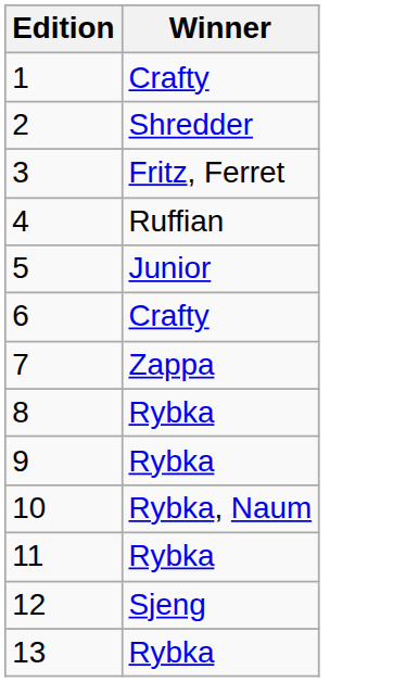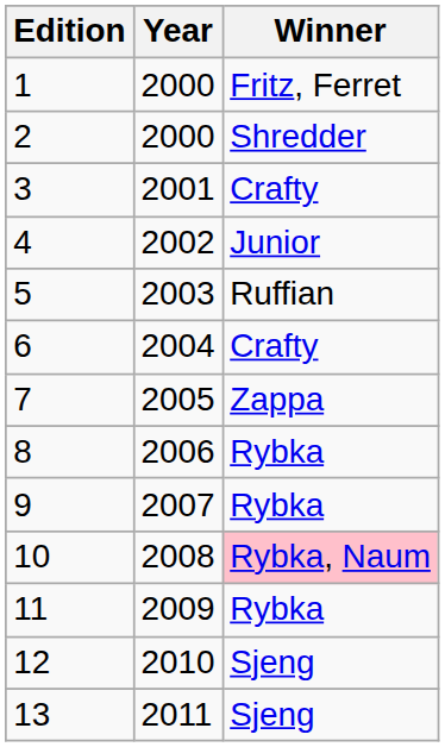 <table class="wikitable">
 <tr>
 <th>Edition</th>
+<th>Year</th>
 <th>Winner</th>
 </tr>
 <tr>
 <td>1</td>
-<td><a href='#'>Crafty</a></td>
+<td>2000</td>
+<td><a href='#'>Fritz</a>, Ferret</td>
 </tr>
 <tr>
 <td>2</td>
+<td>2000</td>
 <td><a href='#'>Shredder</a></td>
 </tr>
 <tr>
 <td>3</td>
-<td><a href='#'>Fritz</a>, Ferret</td>
+<td>2001</td>
+<td><a href='#'>Crafty</a></td>
 </tr>
 <tr>
 <td>4</td>
+<td>2002</td>
+<td><a href='#'>Junior</a></td>
+</tr>
+<tr>
+<td>5</td>
+<td>2003</td>
 <td>Ruffian</td>
 </tr>
 <tr>
-<td>5</td>
-<td><a href='#'>Junior</a></td>
-</tr>
-<tr>
 <td>6</td>
+<td>2004</td>
 <td><a href='#'>Crafty</a></td>
 </tr>
 <tr>
 <td>7</td>
+<td>2005</td>
 <td><a href='#'>Zappa</a></td>
 </tr>
 <tr>
 <td>8</td>
+<td>2006</td>
 <td><a href='#'>Rybka</a></td>
 </tr>
 <tr>
 <td>9</td>
+<td>2007</td>
 <td><a href='#'>Rybka</a></td>
 </tr>
 <tr>
 <td>10</td>
-<td><a href='#'>Rybka</a>, <a href='#'>Naum</a></td>
+<td>2008</td>
+<td style="background: pink;"><a href='#'>Rybka</a>, <a href='#'>Naum</a></td>
 </tr>
 <tr>
 <td>11</td>
+<td>2009</td>
 <td><a href='#'>Rybka</a></td>
 </tr>
 <tr>
 <td>12</td>
+<td>2010</td>
 <td><a href='#'>Sjeng</a></td>
 </tr>
 <tr>
 <td>13</td>
-<td><a href='#'>Rybka</a></td>
+<td>2011</td>
+<td><a href='#'>Sjeng</a></td>
 </tr>
 </table>
